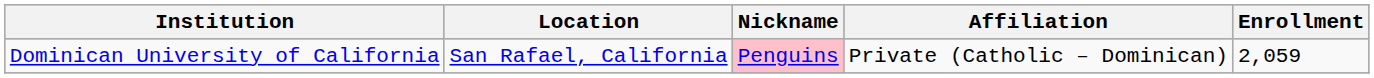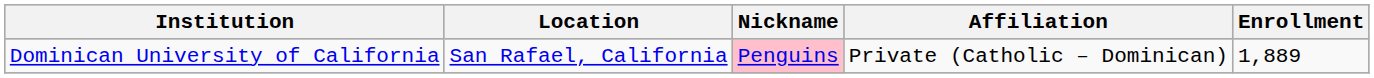 <table class="wikitable">
 <tr>
 <th>Institution</th>
 <th>Location</th>
 <th>Nickname</th>
 <th>Affiliation</th>
 <th>Enrollment</th>
 </tr>
 <tr>
 <td><a href='#'>Dominican University of California</a></td>
 <td><a href='#'>San Rafael, California</a></td>
 <td style="background: pink;"><a href='#'>Penguins</a></td>
 <td>Private (Catholic – Dominican)</td>
-<td>2,059</td>
+<td>1,889</td>
 </tr>
 </table>
